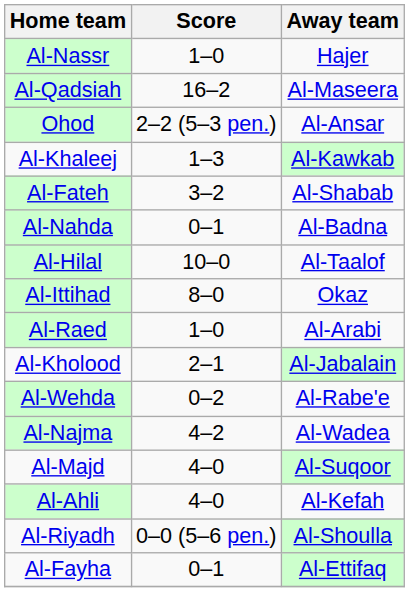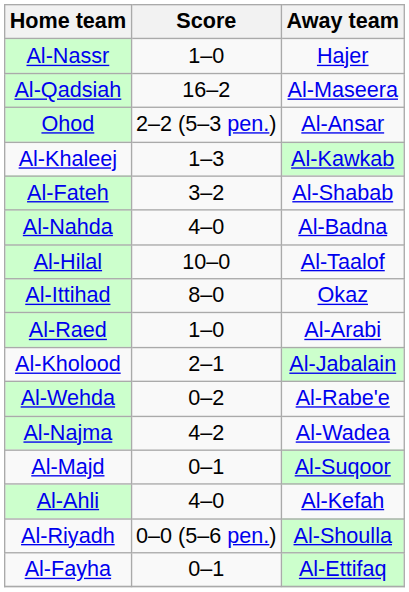 <table class="wikitable" style="text-align: center">
 <tr>
 <th>Home team</th>
 <th>Score</th>
 <th>Away team</th>
 </tr>
 <tr>
 <td bgcolor="ccffcc"><a href='#'>Al-Nassr</a></td>
 <td>1–0</td>
 <td><a href='#'>Hajer</a></td>
 </tr>
 <tr>
 <td bgcolor="ccffcc"><a href='#'>Al-Qadsiah</a></td>
 <td>16–2</td>
 <td><a href='#'>Al-Maseera</a></td>
 </tr>
 <tr>
 <td bgcolor="ccffcc"><a href='#'>Ohod</a></td>
 <td>2–2 (5–3 <a href='#'>pen.</a>)</td>
 <td><a href='#'>Al-Ansar</a></td>
 </tr>
 <tr>
 <td><a href='#'>Al-Khaleej</a></td>
 <td>1–3</td>
 <td bgcolor="ccffcc"><a href='#'>Al-Kawkab</a></td>
 </tr>
 <tr>
 <td bgcolor="ccffcc"><a href='#'>Al-Fateh</a></td>
 <td>3–2</td>
 <td><a href='#'>Al-Shabab</a></td>
 </tr>
 <tr>
 <td bgcolor="ccffcc"><a href='#'>Al-Nahda</a></td>
-<td>0–1</td>
+<td>4–0</td>
 <td><a href='#'>Al-Badna</a></td>
 </tr>
 <tr>
 <td bgcolor="ccffcc"><a href='#'>Al-Hilal</a></td>
 <td>10–0</td>
 <td><a href='#'>Al-Taalof</a></td>
 </tr>
 <tr>
 <td bgcolor="ccffcc"><a href='#'>Al-Ittihad</a></td>
 <td>8–0</td>
 <td><a href='#'>Okaz</a></td>
 </tr>
 <tr>
 <td bgcolor="ccffcc"><a href='#'>Al-Raed</a></td>
 <td>1–0</td>
 <td><a href='#'>Al-Arabi</a></td>
 </tr>
 <tr>
 <td><a href='#'>Al-Kholood</a></td>
 <td>2–1</td>
 <td bgcolor="ccffcc"><a href='#'>Al-Jabalain</a></td>
 </tr>
 <tr>
 <td bgcolor="ccffcc"><a href='#'>Al-Wehda</a></td>
 <td>0–2</td>
 <td><a href='#'>Al-Rabe'e</a></td>
 </tr>
 <tr>
 <td bgcolor="ccffcc"><a href='#'>Al-Najma</a></td>
 <td>4–2</td>
 <td><a href='#'>Al-Wadea</a></td>
 </tr>
 <tr>
 <td><a href='#'>Al-Majd</a></td>
-<td>4–0</td>
+<td>0–1</td>
 <td bgcolor="ccffcc"><a href='#'>Al-Suqoor</a></td>
 </tr>
 <tr>
 <td bgcolor="ccffcc"><a href='#'>Al-Ahli</a></td>
 <td>4–0</td>
 <td><a href='#'>Al-Kefah</a></td>
 </tr>
 <tr>
 <td><a href='#'>Al-Riyadh</a></td>
 <td>0–0 (5–6 <a href='#'>pen.</a>)</td>
 <td bgcolor="ccffcc"><a href='#'>Al-Shoulla</a></td>
 </tr>
 <tr>
 <td><a href='#'>Al-Fayha</a></td>
 <td>0–1</td>
 <td bgcolor="ccffcc"><a href='#'>Al-Ettifaq</a></td>
 </tr>
 <tr>
 </tr>
 </table>
